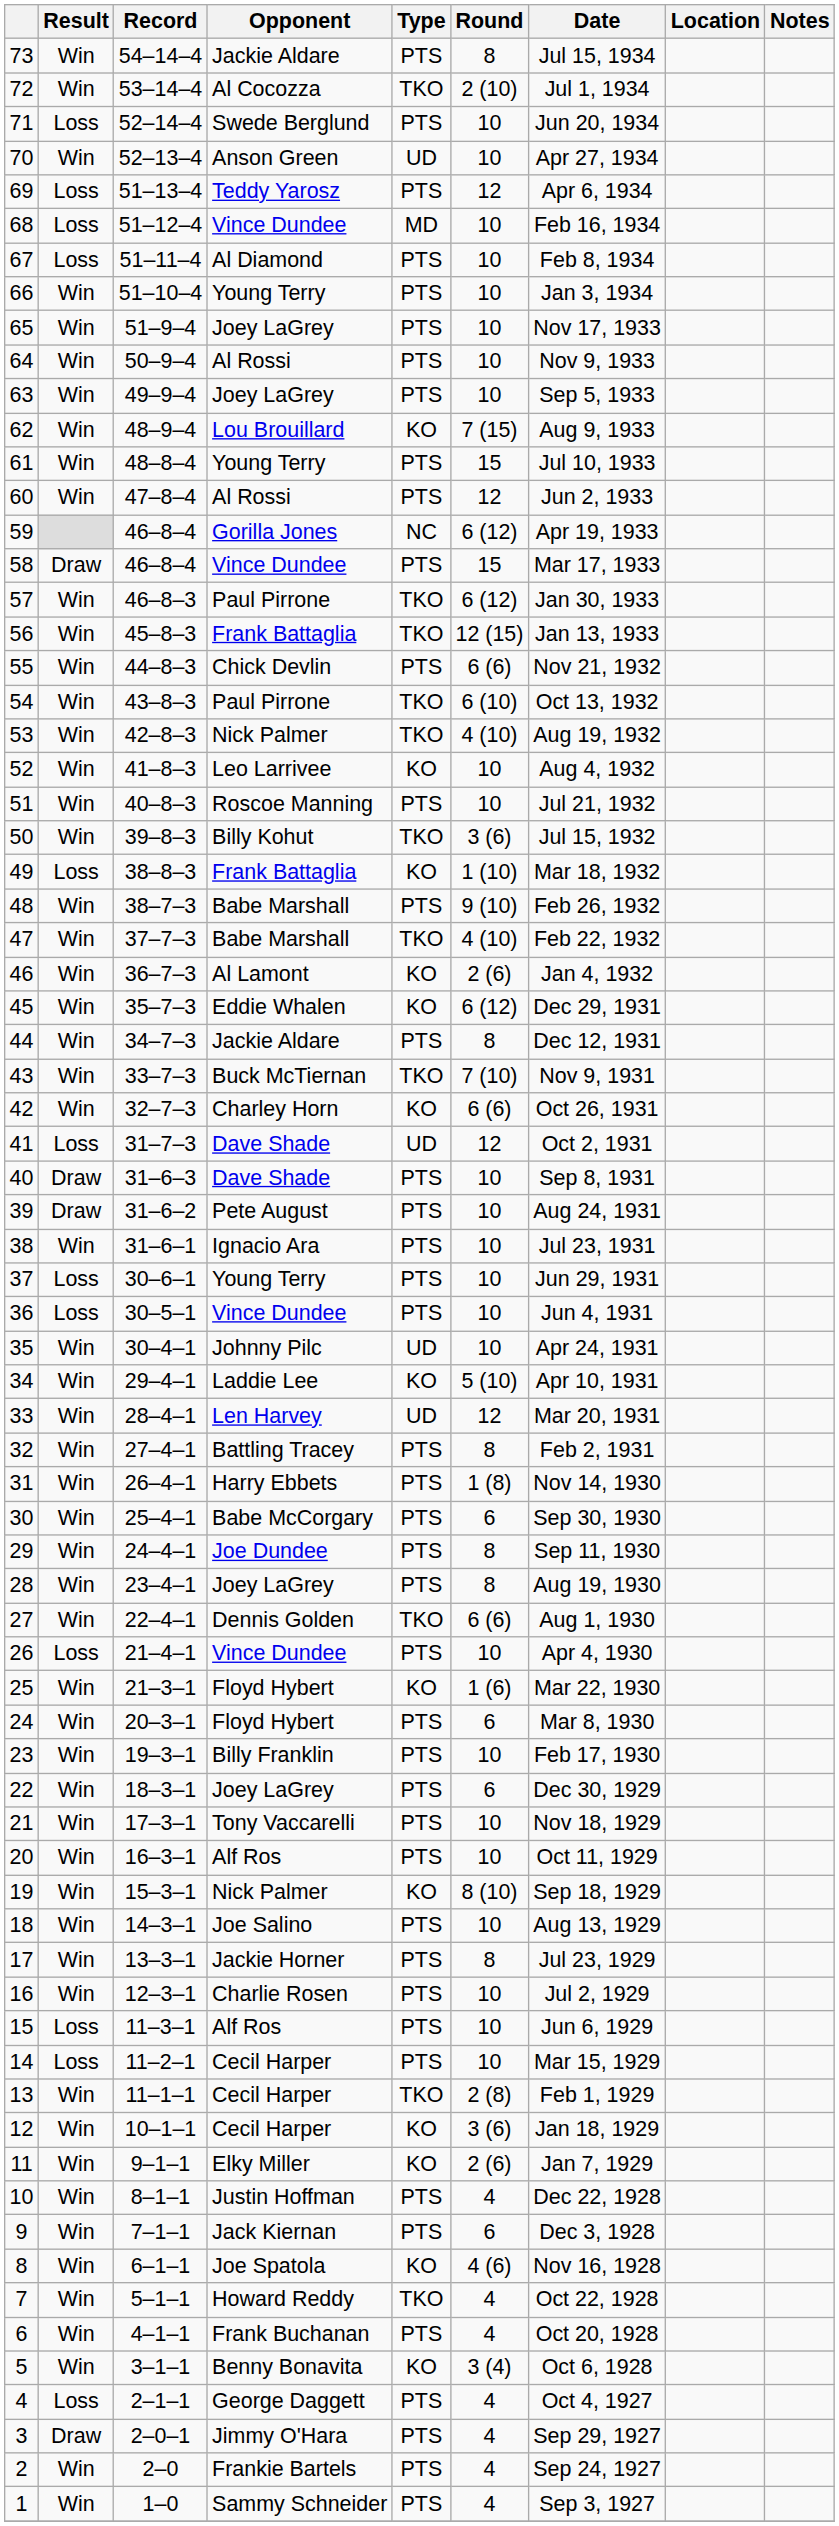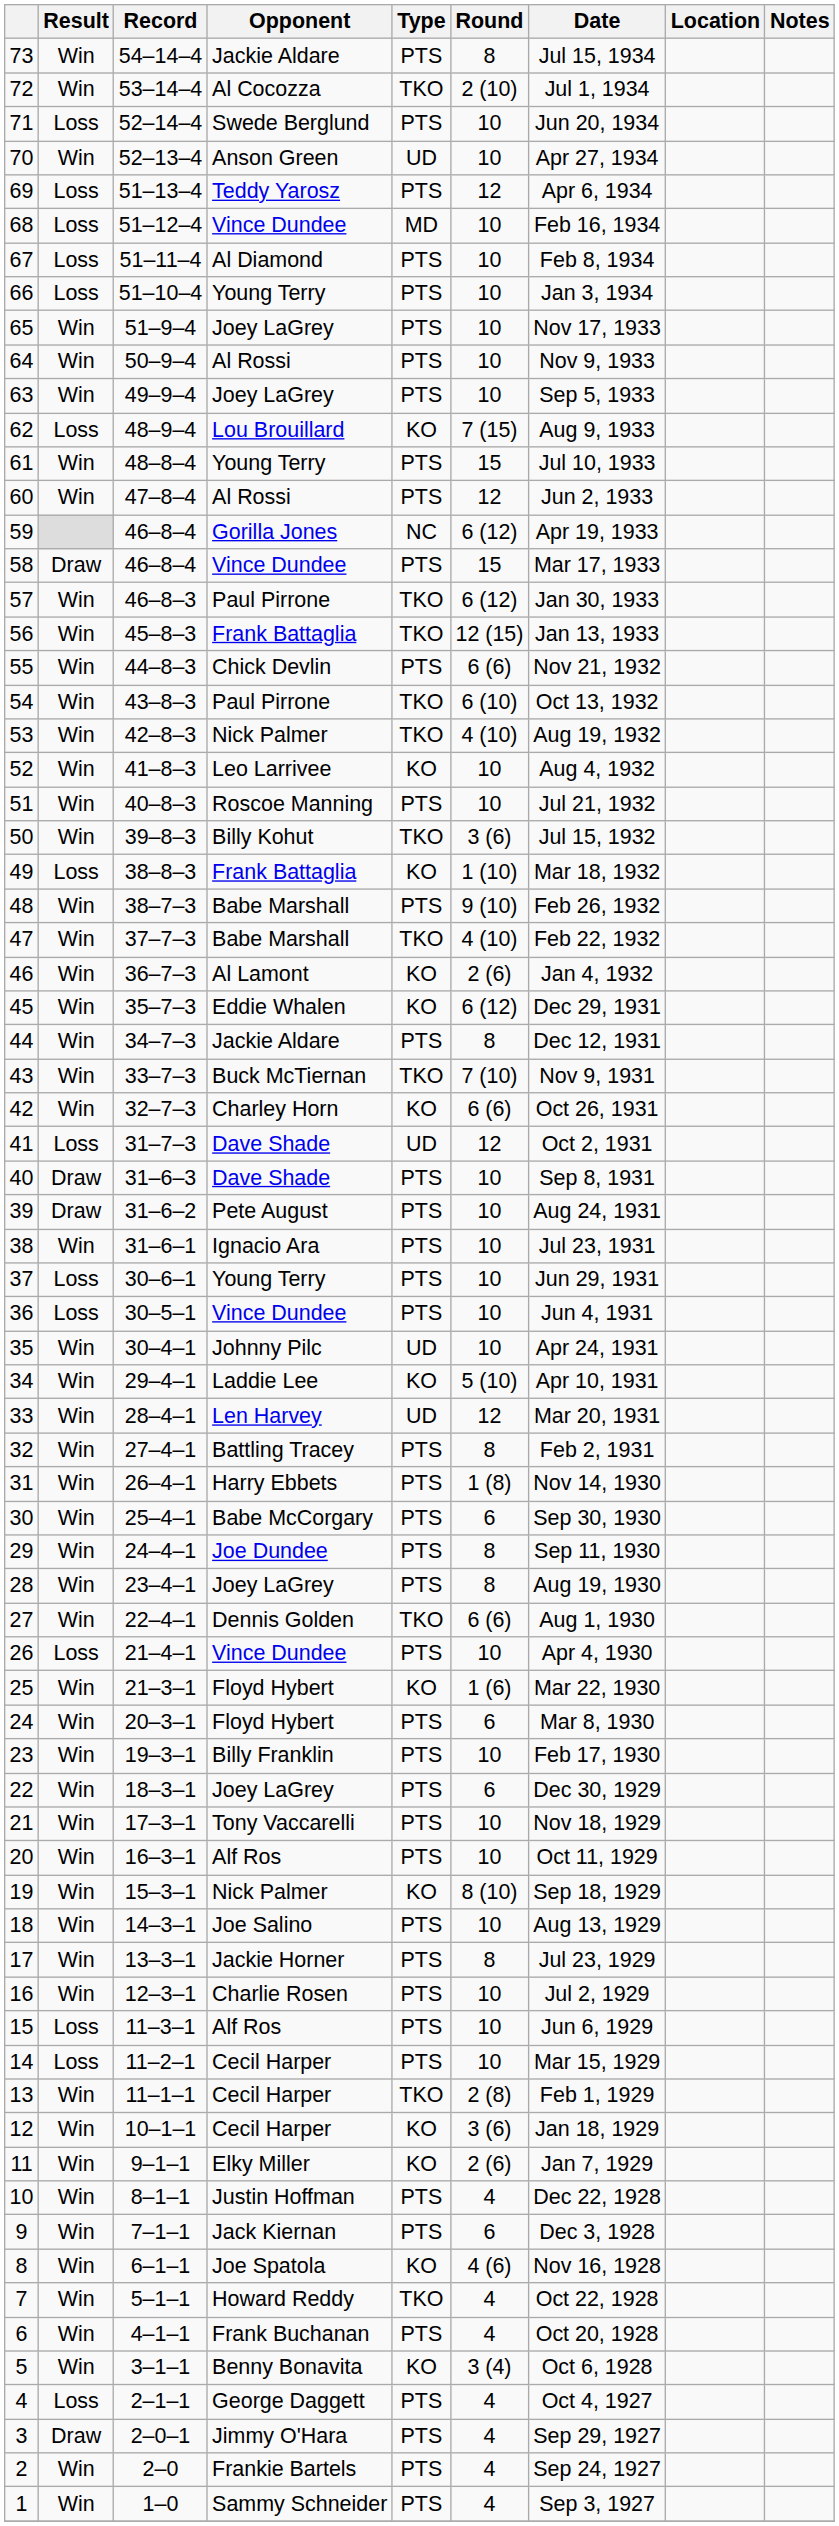 <table class="wikitable" style="text-align:center">
 <tr>
 <th></th>
 <th>Result</th>
 <th>Record</th>
 <th>Opponent</th>
 <th>Type</th>
 <th>Round</th>
 <th>Date</th>
 <th>Location</th>
 <th>Notes</th>
 </tr>
 <tr>
 <td>73</td>
 <td>Win</td>
 <td>54–14–4 </td>
 <td style="text-align:left;">Jackie Aldare</td>
 <td>PTS</td>
 <td>8</td>
 <td>Jul 15, 1934</td>
 <td style="text-align:left;"></td>
 <td></td>
 </tr>
 <tr>
 <td>72</td>
 <td>Win</td>
 <td>53–14–4 </td>
 <td style="text-align:left;">Al Cocozza</td>
 <td>TKO</td>
 <td>2 (10)</td>
 <td>Jul 1, 1934</td>
 <td style="text-align:left;"></td>
 <td></td>
 </tr>
 <tr>
 <td>71</td>
 <td>Loss</td>
 <td>52–14–4 </td>
 <td style="text-align:left;">Swede Berglund</td>
 <td>PTS</td>
 <td>10</td>
 <td>Jun 20, 1934</td>
 <td style="text-align:left;"></td>
 <td></td>
 </tr>
 <tr>
 <td>70</td>
 <td>Win</td>
 <td>52–13–4 </td>
 <td style="text-align:left;">Anson Green</td>
 <td>UD</td>
 <td>10</td>
 <td>Apr 27, 1934</td>
 <td style="text-align:left;"></td>
 <td></td>
 </tr>
 <tr>
 <td>69</td>
 <td>Loss</td>
 <td>51–13–4 </td>
 <td style="text-align:left;"><a href='#'>Teddy Yarosz</a></td>
 <td>PTS</td>
 <td>12</td>
 <td>Apr 6, 1934</td>
 <td style="text-align:left;"></td>
 <td style="text-align:left;"></td>
 </tr>
 <tr>
 <td>68</td>
 <td>Loss</td>
 <td>51–12–4 </td>
 <td style="text-align:left;"><a href='#'>Vince Dundee</a></td>
 <td>MD</td>
 <td>10</td>
 <td>Feb 16, 1934</td>
 <td style="text-align:left;"></td>
 <td></td>
 </tr>
 <tr>
 <td>67</td>
 <td>Loss</td>
 <td>51–11–4 </td>
 <td style="text-align:left;">Al Diamond</td>
 <td>PTS</td>
 <td>10</td>
 <td>Feb 8, 1934</td>
 <td style="text-align:left;"></td>
 <td></td>
 </tr>
 <tr>
 <td>66</td>
-<td>Win</td>
+<td>Loss</td>
 <td>51–10–4 </td>
 <td style="text-align:left;">Young Terry</td>
 <td>PTS</td>
 <td>10</td>
 <td>Jan 3, 1934</td>
 <td style="text-align:left;"></td>
 <td></td>
 </tr>
 <tr>
 <td>65</td>
 <td>Win</td>
 <td>51–9–4 </td>
 <td style="text-align:left;">Joey LaGrey</td>
 <td>PTS</td>
 <td>10</td>
 <td>Nov 17, 1933</td>
 <td style="text-align:left;"></td>
 <td></td>
 </tr>
 <tr>
 <td>64</td>
 <td>Win</td>
 <td>50–9–4 </td>
 <td style="text-align:left;">Al Rossi</td>
 <td>PTS</td>
 <td>10</td>
 <td>Nov 9, 1933</td>
 <td style="text-align:left;"></td>
 <td></td>
 </tr>
 <tr>
 <td>63</td>
 <td>Win</td>
 <td>49–9–4 </td>
 <td style="text-align:left;">Joey LaGrey</td>
 <td>PTS</td>
 <td>10</td>
 <td>Sep 5, 1933</td>
 <td style="text-align:left;"></td>
 <td></td>
 </tr>
 <tr>
 <td>62</td>
-<td>Win</td>
+<td>Loss</td>
 <td>48–9–4 </td>
 <td style="text-align:left;"><a href='#'>Lou Brouillard</a></td>
 <td>KO</td>
 <td>7 (15)</td>
 <td>Aug 9, 1933</td>
 <td style="text-align:left;"></td>
 <td style="text-align:left;"></td>
 </tr>
 <tr>
 <td>61</td>
 <td>Win</td>
 <td>48–8–4 </td>
 <td style="text-align:left;">Young Terry</td>
 <td>PTS</td>
 <td>15</td>
 <td>Jul 10, 1933</td>
 <td style="text-align:left;"></td>
 <td style="text-align:left;"></td>
 </tr>
 <tr>
 <td>60</td>
 <td>Win</td>
 <td>47–8–4 </td>
 <td style="text-align:left;">Al Rossi</td>
 <td>PTS</td>
 <td>12</td>
 <td>Jun 2, 1933</td>
 <td style="text-align:left;"></td>
 <td></td>
 </tr>
 <tr>
 <td>59</td>
 <td style="background:#DDD"></td>
 <td>46–8–4 </td>
 <td style="text-align:left;"><a href='#'>Gorilla Jones</a></td>
 <td>NC</td>
 <td>6 (12)</td>
 <td>Apr 19, 1933</td>
 <td style="text-align:left;"></td>
 <td style="text-align:left;"></td>
 </tr>
 <tr>
 <td>58</td>
 <td>Draw</td>
 <td>46–8–4</td>
 <td style="text-align:left;"><a href='#'>Vince Dundee</a></td>
 <td>PTS</td>
 <td>15</td>
 <td>Mar 17, 1933</td>
 <td style="text-align:left;"></td>
 <td style="text-align:left;"></td>
 </tr>
 <tr>
 <td>57</td>
 <td>Win</td>
 <td>46–8–3</td>
 <td style="text-align:left;">Paul Pirrone</td>
 <td>TKO</td>
 <td>6 (12)</td>
 <td>Jan 30, 1933</td>
 <td style="text-align:left;"></td>
 <td></td>
 </tr>
 <tr>
 <td>56</td>
 <td>Win</td>
 <td>45–8–3</td>
 <td style="text-align:left;"><a href='#'>Frank Battaglia</a></td>
 <td>TKO</td>
 <td>12 (15)</td>
 <td>Jan 13, 1933</td>
 <td style="text-align:left;"></td>
 <td style="text-align:left;"></td>
 </tr>
 <tr>
 <td>55</td>
 <td>Win</td>
 <td>44–8–3</td>
 <td style="text-align:left;">Chick Devlin</td>
 <td>PTS</td>
 <td>6 (6)</td>
 <td>Nov 21, 1932</td>
 <td style="text-align:left;"></td>
 <td></td>
 </tr>
 <tr>
 <td>54</td>
 <td>Win</td>
 <td>43–8–3</td>
 <td style="text-align:left;">Paul Pirrone</td>
 <td>TKO</td>
 <td>6 (10)</td>
 <td>Oct 13, 1932</td>
 <td style="text-align:left;"></td>
 <td></td>
 </tr>
 <tr>
 <td>53</td>
 <td>Win</td>
 <td>42–8–3</td>
 <td style="text-align:left;">Nick Palmer</td>
 <td>TKO</td>
 <td>4 (10)</td>
 <td>Aug 19, 1932</td>
 <td style="text-align:left;"></td>
 <td></td>
 </tr>
 <tr>
 <td>52</td>
 <td>Win</td>
 <td>41–8–3</td>
 <td style="text-align:left;">Leo Larrivee</td>
 <td>KO</td>
 <td>10</td>
 <td>Aug 4, 1932</td>
 <td style="text-align:left;"></td>
 <td></td>
 </tr>
 <tr>
 <td>51</td>
 <td>Win</td>
 <td>40–8–3</td>
 <td style="text-align:left;">Roscoe Manning</td>
 <td>PTS</td>
 <td>10</td>
 <td>Jul 21, 1932</td>
 <td style="text-align:left;"></td>
 <td></td>
 </tr>
 <tr>
 <td>50</td>
 <td>Win</td>
 <td>39–8–3</td>
 <td style="text-align:left;">Billy Kohut</td>
 <td>TKO</td>
 <td>3 (6)</td>
 <td>Jul 15, 1932</td>
 <td style="text-align:left;"></td>
 <td></td>
 </tr>
 <tr>
 <td>49</td>
 <td>Loss</td>
 <td>38–8–3</td>
 <td style="text-align:left;"><a href='#'>Frank Battaglia</a></td>
 <td>KO</td>
 <td>1 (10)</td>
 <td>Mar 18, 1932</td>
 <td style="text-align:left;"></td>
 <td></td>
 </tr>
 <tr>
 <td>48</td>
 <td>Win</td>
 <td>38–7–3</td>
 <td style="text-align:left;">Babe Marshall</td>
 <td>PTS</td>
 <td>9 (10)</td>
 <td>Feb 26, 1932</td>
 <td style="text-align:left;"></td>
 <td></td>
 </tr>
 <tr>
 <td>47</td>
 <td>Win</td>
 <td>37–7–3</td>
 <td style="text-align:left;">Babe Marshall</td>
 <td>TKO</td>
 <td>4 (10)</td>
 <td>Feb 22, 1932</td>
 <td style="text-align:left;"></td>
 <td></td>
 </tr>
 <tr>
 <td>46</td>
 <td>Win</td>
 <td>36–7–3</td>
 <td style="text-align:left;">Al Lamont</td>
 <td>KO</td>
 <td>2 (6)</td>
 <td>Jan 4, 1932</td>
 <td style="text-align:left;"></td>
 <td></td>
 </tr>
 <tr>
 <td>45</td>
 <td>Win</td>
 <td>35–7–3</td>
 <td style="text-align:left;">Eddie Whalen</td>
 <td>KO</td>
 <td>6 (12)</td>
 <td>Dec 29, 1931</td>
 <td style="text-align:left;"></td>
 <td></td>
 </tr>
 <tr>
 <td>44</td>
 <td>Win</td>
 <td>34–7–3</td>
 <td style="text-align:left;">Jackie Aldare</td>
 <td>PTS</td>
 <td>8</td>
 <td>Dec 12, 1931</td>
 <td style="text-align:left;"></td>
 <td></td>
 </tr>
 <tr>
 <td>43</td>
 <td>Win</td>
 <td>33–7–3</td>
 <td style="text-align:left;">Buck McTiernan</td>
 <td>TKO</td>
 <td>7 (10)</td>
 <td>Nov 9, 1931</td>
 <td style="text-align:left;"></td>
 <td></td>
 </tr>
 <tr>
 <td>42</td>
 <td>Win</td>
 <td>32–7–3</td>
 <td style="text-align:left;">Charley Horn</td>
 <td>KO</td>
 <td>6 (6)</td>
 <td>Oct 26, 1931</td>
 <td style="text-align:left;"></td>
 <td></td>
 </tr>
 <tr>
 <td>41</td>
 <td>Loss</td>
 <td>31–7–3</td>
 <td style="text-align:left;"><a href='#'>Dave Shade</a></td>
 <td>UD</td>
 <td>12</td>
 <td>Oct 2, 1931</td>
 <td style="text-align:left;"></td>
 <td></td>
 </tr>
 <tr>
 <td>40</td>
 <td>Draw</td>
 <td>31–6–3</td>
 <td style="text-align:left;"><a href='#'>Dave Shade</a></td>
 <td>PTS</td>
 <td>10</td>
 <td>Sep 8, 1931</td>
 <td style="text-align:left;"></td>
 <td></td>
 </tr>
 <tr>
 <td>39</td>
 <td>Draw</td>
 <td>31–6–2</td>
 <td style="text-align:left;">Pete August</td>
 <td>PTS</td>
 <td>10</td>
 <td>Aug 24, 1931</td>
 <td style="text-align:left;"></td>
 <td></td>
 </tr>
 <tr>
 <td>38</td>
 <td>Win</td>
 <td>31–6–1</td>
 <td style="text-align:left;">Ignacio Ara</td>
 <td>PTS</td>
 <td>10</td>
 <td>Jul 23, 1931</td>
 <td style="text-align:left;"></td>
 <td></td>
 </tr>
 <tr>
 <td>37</td>
 <td>Loss</td>
 <td>30–6–1</td>
 <td style="text-align:left;">Young Terry</td>
 <td>PTS</td>
 <td>10</td>
 <td>Jun 29, 1931</td>
 <td style="text-align:left;"></td>
 <td></td>
 </tr>
 <tr>
 <td>36</td>
 <td>Loss</td>
 <td>30–5–1</td>
 <td style="text-align:left;"><a href='#'>Vince Dundee</a></td>
 <td>PTS</td>
 <td>10</td>
 <td>Jun 4, 1931</td>
 <td style="text-align:left;"></td>
 <td></td>
 </tr>
 <tr>
 <td>35</td>
 <td>Win</td>
 <td>30–4–1</td>
 <td style="text-align:left;">Johnny Pilc</td>
 <td>UD</td>
 <td>10</td>
 <td>Apr 24, 1931</td>
 <td style="text-align:left;"></td>
 <td></td>
 </tr>
 <tr>
 <td>34</td>
 <td>Win</td>
 <td>29–4–1</td>
 <td style="text-align:left;">Laddie Lee</td>
 <td>KO</td>
 <td>5 (10)</td>
 <td>Apr 10, 1931</td>
 <td style="text-align:left;"></td>
 <td></td>
 </tr>
 <tr>
 <td>33</td>
 <td>Win</td>
 <td>28–4–1</td>
 <td style="text-align:left;"><a href='#'>Len Harvey</a></td>
 <td>UD</td>
 <td>12</td>
 <td>Mar 20, 1931</td>
 <td style="text-align:left;"></td>
 <td></td>
 </tr>
 <tr>
 <td>32</td>
 <td>Win</td>
 <td>27–4–1</td>
 <td style="text-align:left;">Battling Tracey</td>
 <td>PTS</td>
 <td>8</td>
 <td>Feb 2, 1931</td>
 <td style="text-align:left;"></td>
 <td></td>
 </tr>
 <tr>
 <td>31</td>
 <td>Win</td>
 <td>26–4–1</td>
 <td style="text-align:left;">Harry Ebbets</td>
 <td>PTS</td>
 <td>1 (8)</td>
 <td>Nov 14, 1930</td>
 <td style="text-align:left;"></td>
 <td></td>
 </tr>
 <tr>
 <td>30</td>
 <td>Win</td>
 <td>25–4–1</td>
 <td style="text-align:left;">Babe McCorgary</td>
 <td>PTS</td>
 <td>6</td>
 <td>Sep 30, 1930</td>
 <td style="text-align:left;"></td>
 <td></td>
 </tr>
 <tr>
 <td>29</td>
 <td>Win</td>
 <td>24–4–1</td>
 <td style="text-align:left;"><a href='#'>Joe Dundee</a></td>
 <td>PTS</td>
 <td>8</td>
 <td>Sep 11, 1930</td>
 <td style="text-align:left;"></td>
 <td></td>
 </tr>
 <tr>
 <td>28</td>
 <td>Win</td>
 <td>23–4–1</td>
 <td style="text-align:left;">Joey LaGrey</td>
 <td>PTS</td>
 <td>8</td>
 <td>Aug 19, 1930</td>
 <td style="text-align:left;"></td>
 <td></td>
 </tr>
 <tr>
 <td>27</td>
 <td>Win</td>
 <td>22–4–1</td>
 <td style="text-align:left;">Dennis Golden</td>
 <td>TKO</td>
 <td>6 (6)</td>
 <td>Aug 1, 1930</td>
 <td style="text-align:left;"></td>
 <td></td>
 </tr>
 <tr>
 <td>26</td>
 <td>Loss</td>
 <td>21–4–1</td>
 <td style="text-align:left;"><a href='#'>Vince Dundee</a></td>
 <td>PTS</td>
 <td>10</td>
 <td>Apr 4, 1930</td>
 <td style="text-align:left;"></td>
 <td></td>
 </tr>
 <tr>
 <td>25</td>
 <td>Win</td>
 <td>21–3–1</td>
 <td style="text-align:left;">Floyd Hybert</td>
 <td>KO</td>
 <td>1 (6)</td>
 <td>Mar 22, 1930</td>
 <td style="text-align:left;"></td>
 <td></td>
 </tr>
 <tr>
 <td>24</td>
 <td>Win</td>
 <td>20–3–1</td>
 <td style="text-align:left;">Floyd Hybert</td>
 <td>PTS</td>
 <td>6</td>
 <td>Mar 8, 1930</td>
 <td style="text-align:left;"></td>
 <td></td>
 </tr>
 <tr>
 <td>23</td>
 <td>Win</td>
 <td>19–3–1</td>
 <td style="text-align:left;">Billy Franklin</td>
 <td>PTS</td>
 <td>10</td>
 <td>Feb 17, 1930</td>
 <td style="text-align:left;"></td>
 <td></td>
 </tr>
 <tr>
 <td>22</td>
 <td>Win</td>
 <td>18–3–1</td>
 <td style="text-align:left;">Joey LaGrey</td>
 <td>PTS</td>
 <td>6</td>
 <td>Dec 30, 1929</td>
 <td style="text-align:left;"></td>
 <td></td>
 </tr>
 <tr>
 <td>21</td>
 <td>Win</td>
 <td>17–3–1</td>
 <td style="text-align:left;">Tony Vaccarelli</td>
 <td>PTS</td>
 <td>10</td>
 <td>Nov 18, 1929</td>
 <td style="text-align:left;"></td>
 <td></td>
 </tr>
 <tr>
 <td>20</td>
 <td>Win</td>
 <td>16–3–1</td>
 <td style="text-align:left;">Alf Ros</td>
 <td>PTS</td>
 <td>10</td>
 <td>Oct 11, 1929</td>
 <td style="text-align:left;"></td>
 <td></td>
 </tr>
 <tr>
 <td>19</td>
 <td>Win</td>
 <td>15–3–1</td>
 <td style="text-align:left;">Nick Palmer</td>
 <td>KO</td>
 <td>8 (10)</td>
 <td>Sep 18, 1929</td>
 <td style="text-align:left;"></td>
 <td></td>
 </tr>
 <tr>
 <td>18</td>
 <td>Win</td>
 <td>14–3–1</td>
 <td style="text-align:left;">Joe Salino</td>
 <td>PTS</td>
 <td>10</td>
 <td>Aug 13, 1929</td>
 <td style="text-align:left;"></td>
 <td></td>
 </tr>
 <tr>
 <td>17</td>
 <td>Win</td>
 <td>13–3–1</td>
 <td style="text-align:left;">Jackie Horner</td>
 <td>PTS</td>
 <td>8</td>
 <td>Jul 23, 1929</td>
 <td style="text-align:left;"></td>
 <td></td>
 </tr>
 <tr>
 <td>16</td>
 <td>Win</td>
 <td>12–3–1</td>
 <td style="text-align:left;">Charlie Rosen</td>
 <td>PTS</td>
 <td>10</td>
 <td>Jul 2, 1929</td>
 <td style="text-align:left;"></td>
 <td></td>
 </tr>
 <tr>
 <td>15</td>
 <td>Loss</td>
 <td>11–3–1</td>
 <td style="text-align:left;">Alf Ros</td>
 <td>PTS</td>
 <td>10</td>
 <td>Jun 6, 1929</td>
 <td style="text-align:left;"></td>
 <td></td>
 </tr>
 <tr>
 <td>14</td>
 <td>Loss</td>
 <td>11–2–1</td>
 <td style="text-align:left;">Cecil Harper</td>
 <td>PTS</td>
 <td>10</td>
 <td>Mar 15, 1929</td>
 <td style="text-align:left;"></td>
 <td></td>
 </tr>
 <tr>
 <td>13</td>
 <td>Win</td>
 <td>11–1–1</td>
 <td style="text-align:left;">Cecil Harper</td>
 <td>TKO</td>
 <td>2 (8)</td>
 <td>Feb 1, 1929</td>
 <td style="text-align:left;"></td>
 <td></td>
 </tr>
 <tr>
 <td>12</td>
 <td>Win</td>
 <td>10–1–1</td>
 <td style="text-align:left;">Cecil Harper</td>
 <td>KO</td>
 <td>3 (6)</td>
 <td>Jan 18, 1929</td>
 <td style="text-align:left;"></td>
 <td></td>
 </tr>
 <tr>
 <td>11</td>
 <td>Win</td>
 <td>9–1–1</td>
 <td style="text-align:left;">Elky Miller</td>
 <td>KO</td>
 <td>2 (6)</td>
 <td>Jan 7, 1929</td>
 <td style="text-align:left;"></td>
 <td></td>
 </tr>
 <tr>
 <td>10</td>
 <td>Win</td>
 <td>8–1–1</td>
 <td style="text-align:left;">Justin Hoffman</td>
 <td>PTS</td>
 <td>4</td>
 <td>Dec 22, 1928</td>
 <td style="text-align:left;"></td>
 <td></td>
 </tr>
 <tr>
 <td>9</td>
 <td>Win</td>
 <td>7–1–1</td>
 <td style="text-align:left;">Jack Kiernan</td>
 <td>PTS</td>
 <td>6</td>
 <td>Dec 3, 1928</td>
 <td style="text-align:left;"></td>
 <td></td>
 </tr>
 <tr>
 <td>8</td>
 <td>Win</td>
 <td>6–1–1</td>
 <td style="text-align:left;">Joe Spatola</td>
 <td>KO</td>
 <td>4 (6)</td>
 <td>Nov 16, 1928</td>
 <td style="text-align:left;"></td>
 <td></td>
 </tr>
 <tr>
 <td>7</td>
 <td>Win</td>
 <td>5–1–1</td>
 <td style="text-align:left;">Howard Reddy</td>
 <td>TKO</td>
 <td>4</td>
 <td>Oct 22, 1928</td>
 <td style="text-align:left;"></td>
 <td></td>
 </tr>
 <tr>
 <td>6</td>
 <td>Win</td>
 <td>4–1–1</td>
 <td style="text-align:left;">Frank Buchanan</td>
 <td>PTS</td>
 <td>4</td>
 <td>Oct 20, 1928</td>
 <td style="text-align:left;"></td>
 <td></td>
 </tr>
 <tr>
 <td>5</td>
 <td>Win</td>
 <td>3–1–1</td>
 <td style="text-align:left;">Benny Bonavita</td>
 <td>KO</td>
 <td>3 (4)</td>
 <td>Oct 6, 1928</td>
 <td style="text-align:left;"></td>
 <td></td>
 </tr>
 <tr>
 <td>4</td>
 <td>Loss</td>
 <td>2–1–1</td>
 <td style="text-align:left;">George Daggett</td>
 <td>PTS</td>
 <td>4</td>
 <td>Oct 4, 1927</td>
 <td style="text-align:left;"></td>
 <td></td>
 </tr>
 <tr>
 <td>3</td>
 <td>Draw</td>
 <td>2–0–1</td>
 <td style="text-align:left;">Jimmy O'Hara</td>
 <td>PTS</td>
 <td>4</td>
 <td>Sep 29, 1927</td>
 <td style="text-align:left;"></td>
 <td></td>
 </tr>
 <tr>
 <td>2</td>
 <td>Win</td>
 <td>2–0</td>
 <td style="text-align:left;">Frankie Bartels</td>
 <td>PTS</td>
 <td>4</td>
 <td>Sep 24, 1927</td>
 <td style="text-align:left;"></td>
 <td></td>
 </tr>
 <tr>
 <td>1</td>
 <td>Win</td>
 <td>1–0</td>
 <td style="text-align:left;">Sammy Schneider</td>
 <td>PTS</td>
 <td>4</td>
 <td>Sep 3, 1927</td>
 <td style="text-align:left;"></td>
 <td></td>
 </tr>
 <tr>
 </tr>
 </table>
